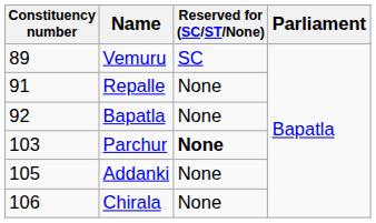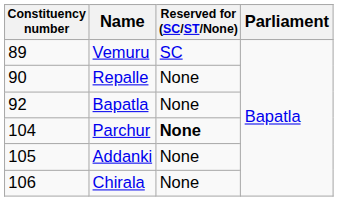 <table class="wikitable sortable">
 <tr>
 <th width="50px" style="font-size:75%">Constituency number</th>
 <th>Name</th>
 <th style="font-size:75%">Reserved for<br>(<a href='#'>SC</a>/<a href='#'>ST</a>/None)</th>
 <th>Parliament</th>
 </tr>
 <tr>
 <td>89</td>
 <td><a href='#'>Vemuru</a></td>
 <td><a href='#'>SC</a></td>
 <td rowspan="6"><a href='#'>Bapatla</a></td>
 </tr>
 <tr>
-<td>91</td>
+<td>90</td>
 <td><a href='#'>Repalle</a></td>
 <td>None</td>
 </tr>
 <tr>
 <td>92</td>
 <td><a href='#'>Bapatla</a></td>
 <td>None</td>
 </tr>
 <tr>
-<td>103</td>
+<td>104</td>
 <td><a href='#'>Parchur</a></td>
 <td><strong>None</strong></td>
 </tr>
 <tr>
 <td>105</td>
 <td><a href='#'>Addanki</a></td>
 <td>None</td>
 </tr>
 <tr>
 <td>106</td>
 <td><a href='#'>Chirala</a></td>
 <td>None</td>
 </tr>
 </table>
